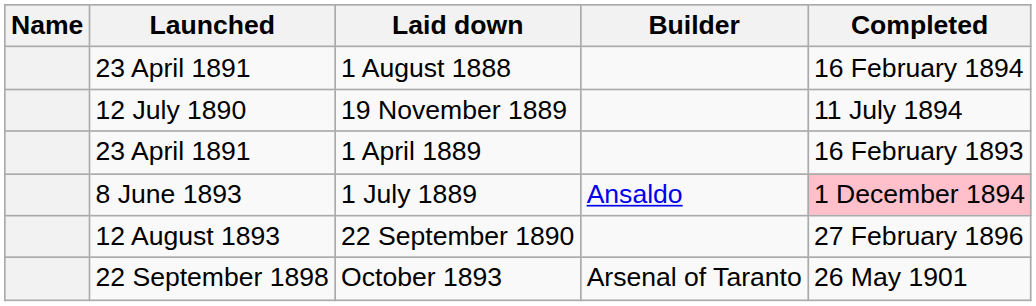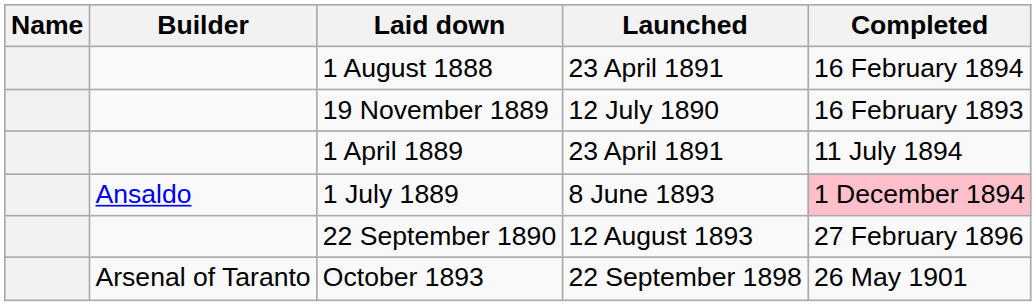 <table class="wikitable plainrowheaders">
 <tr>
 <th scope="col">Name</th>
+<th scope="col">Builder</th>
+<th scope="col">Laid down</th>
 <th scope="col">Launched</th>
-<th scope="col">Laid down</th>
-<th scope="col">Builder</th>
 <th scope="col">Completed</th>
 </tr>
 <tr>
 <th scope="row"></th>
+<td></td>
+<td>1 August 1888</td>
 <td>23 April 1891</td>
-<td>1 August 1888</td>
-<td></td>
 <td>16 February 1894</td>
 </tr>
 <tr>
 <th scope="row"></th>
+<td></td>
+<td>19 November 1889</td>
 <td>12 July 1890</td>
-<td>19 November 1889</td>
+<td>16 February 1893</td>
+</tr>
+<tr>
+<th scope="row"></th>
 <td></td>
+<td>1 April 1889</td>
+<td>23 April 1891</td>
 <td>11 July 1894</td>
 </tr>
 <tr>
 <th scope="row"></th>
-<td>23 April 1891</td>
-<td>1 April 1889</td>
-<td></td>
-<td>16 February 1893</td>
-</tr>
-<tr>
-<th scope="row"></th>
+<td><a href='#'>Ansaldo</a></td>
+<td>1 July 1889</td>
 <td>8 June 1893</td>
-<td>1 July 1889</td>
-<td><a href='#'>Ansaldo</a></td>
 <td style="background: pink;">1 December 1894</td>
 </tr>
 <tr>
 <th scope="row"></th>
+<td></td>
+<td>22 September 1890</td>
 <td>12 August 1893</td>
-<td>22 September 1890</td>
-<td></td>
 <td>27 February 1896</td>
 </tr>
 <tr>
 <th scope="row"></th>
+<td>Arsenal of Taranto</td>
+<td>October 1893</td>
 <td>22 September 1898</td>
-<td>October 1893</td>
-<td>Arsenal of Taranto</td>
 <td>26 May 1901</td>
 </tr>
 </table>
